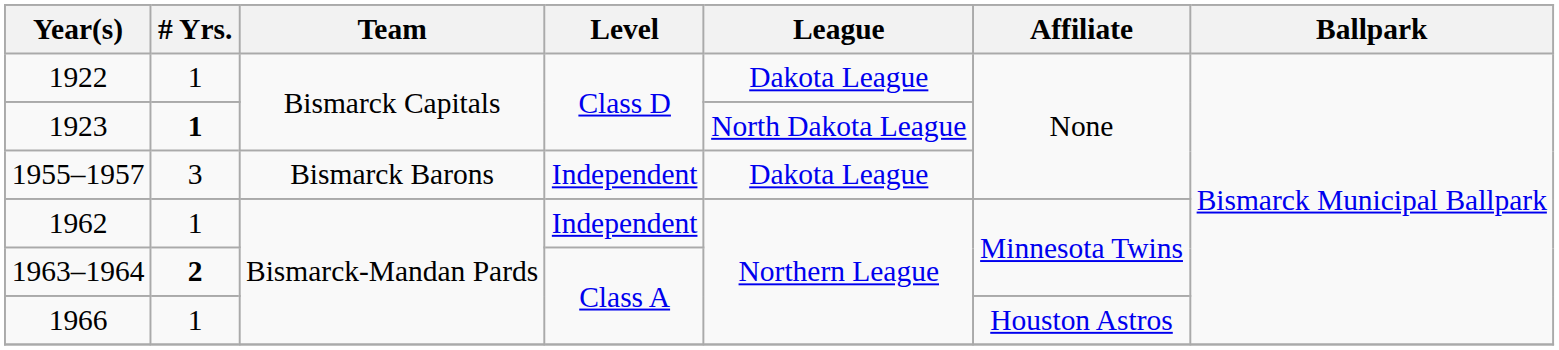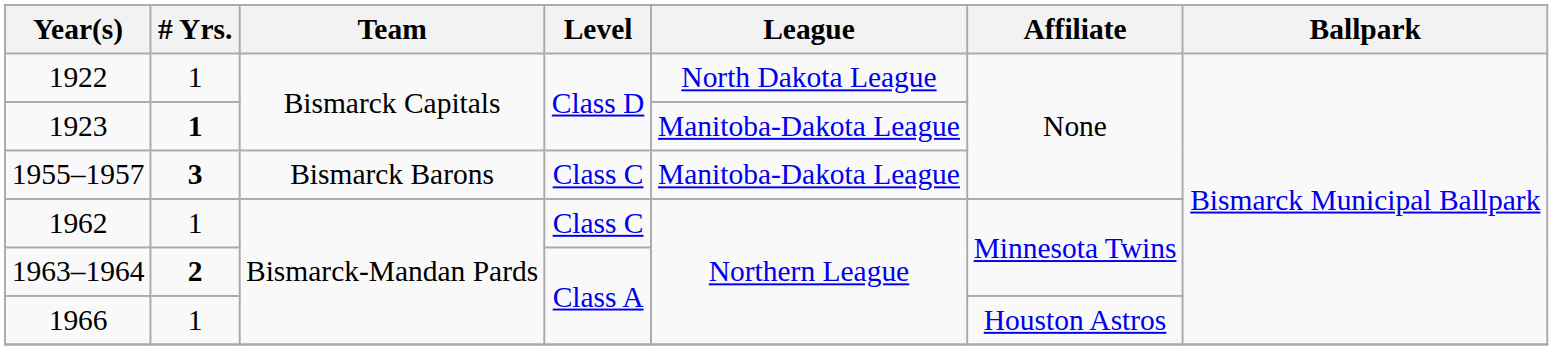 <table class="wikitable" style="text-align:center; font-size: 95%;">
 <tr>
 <th>Year(s)</th>
 <th># Yrs.</th>
 <th>Team</th>
 <th>Level</th>
 <th>League</th>
 <th>Affiliate</th>
 <th>Ballpark</th>
 </tr>
 <tr>
 <td>1922</td>
 <td>1</td>
 <td rowspan=2>Bismarck Capitals</td>
 <td rowspan=2><a href='#'>Class D</a></td>
-<td><a href='#'>Dakota League</a></td>
+<td rowspan=1><a href='#'>North Dakota League</a></td>
 <td rowspan=3>None</td>
 <td rowspan=6><a href='#'>Bismarck Municipal Ballpark</a></td>
 </tr>
 <tr>
 <td>1923</td>
 <td><strong>1</strong></td>
-<td rowspan=1><a href='#'>North Dakota League</a></td>
+<td><a href='#'>Manitoba-Dakota League</a></td>
 </tr>
 <tr>
 <td>1955–1957</td>
-<td>3</td>
+<td><strong>3</strong></td>
 <td>Bismarck Barons</td>
-<td><a href='#'>Independent</a></td>
-<td><a href='#'>Dakota League</a></td>
+<td><a href='#'>Class C</a></td>
+<td><a href='#'>Manitoba-Dakota League</a></td>
 </tr>
 <tr>
 <td>1962</td>
 <td>1</td>
 <td rowspan=3>Bismarck-Mandan Pards</td>
-<td><a href='#'>Independent</a></td>
+<td><a href='#'>Class C</a></td>
 <td rowspan=3><a href='#'>Northern League</a></td>
 <td rowspan=2><a href='#'>Minnesota Twins</a></td>
 </tr>
 <tr>
 <td>1963–1964</td>
 <td><strong>2</strong></td>
 <td rowspan=2><a href='#'>Class A</a></td>
 </tr>
 <tr>
 <td>1966</td>
 <td>1</td>
 <td><a href='#'>Houston Astros</a></td>
 </tr>
 <tr>
 </tr>
 </table>
